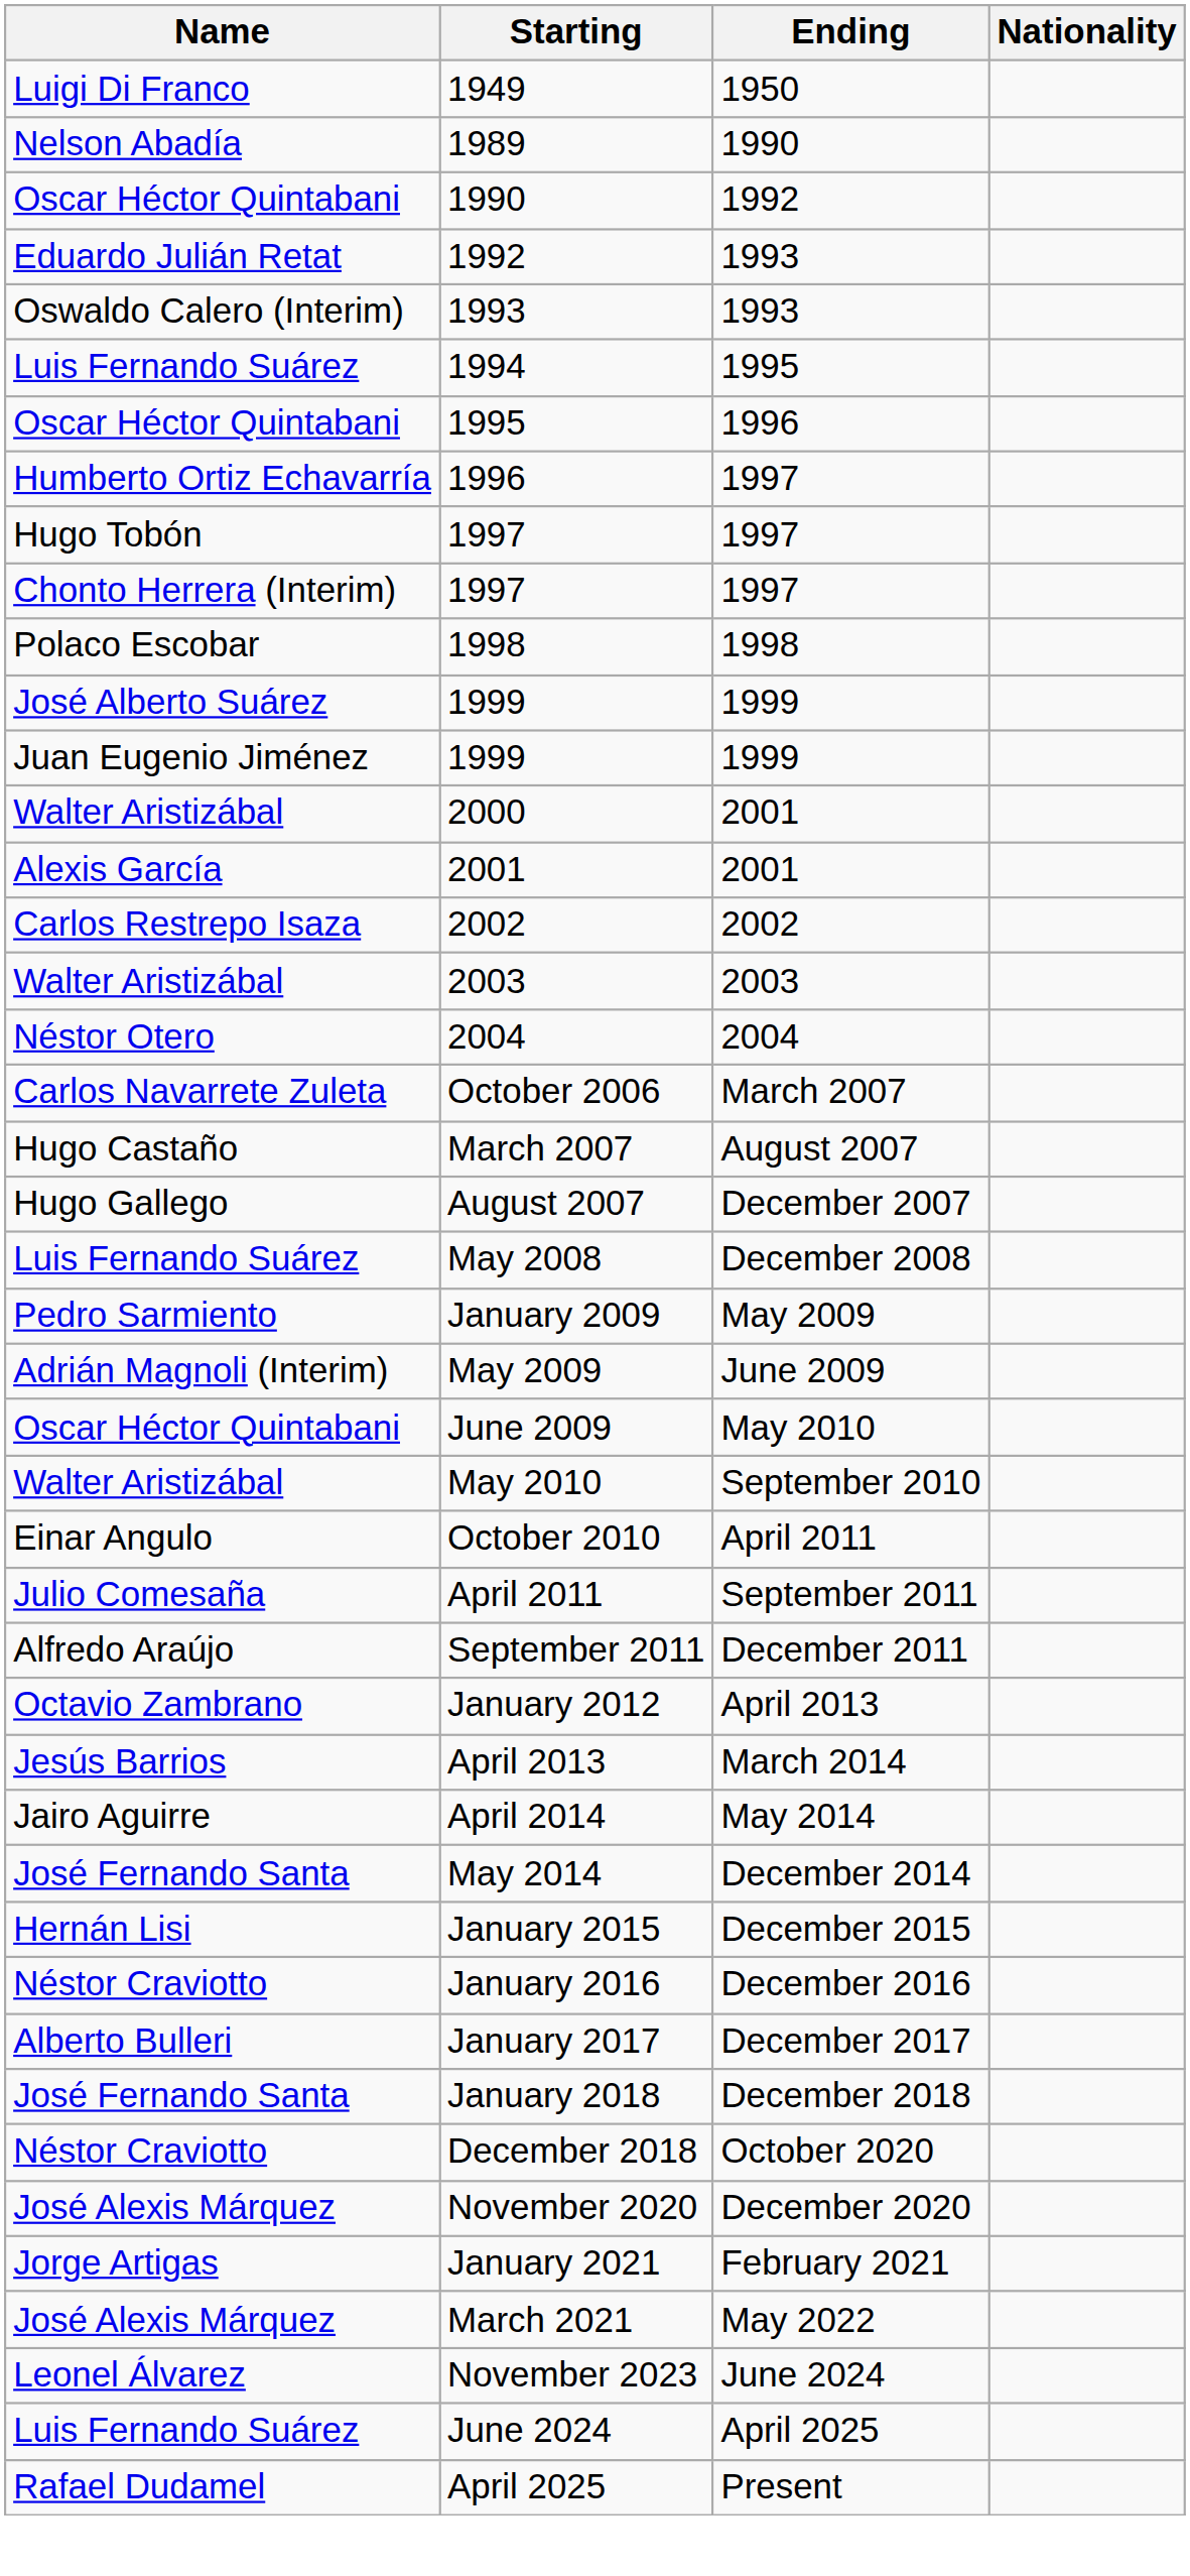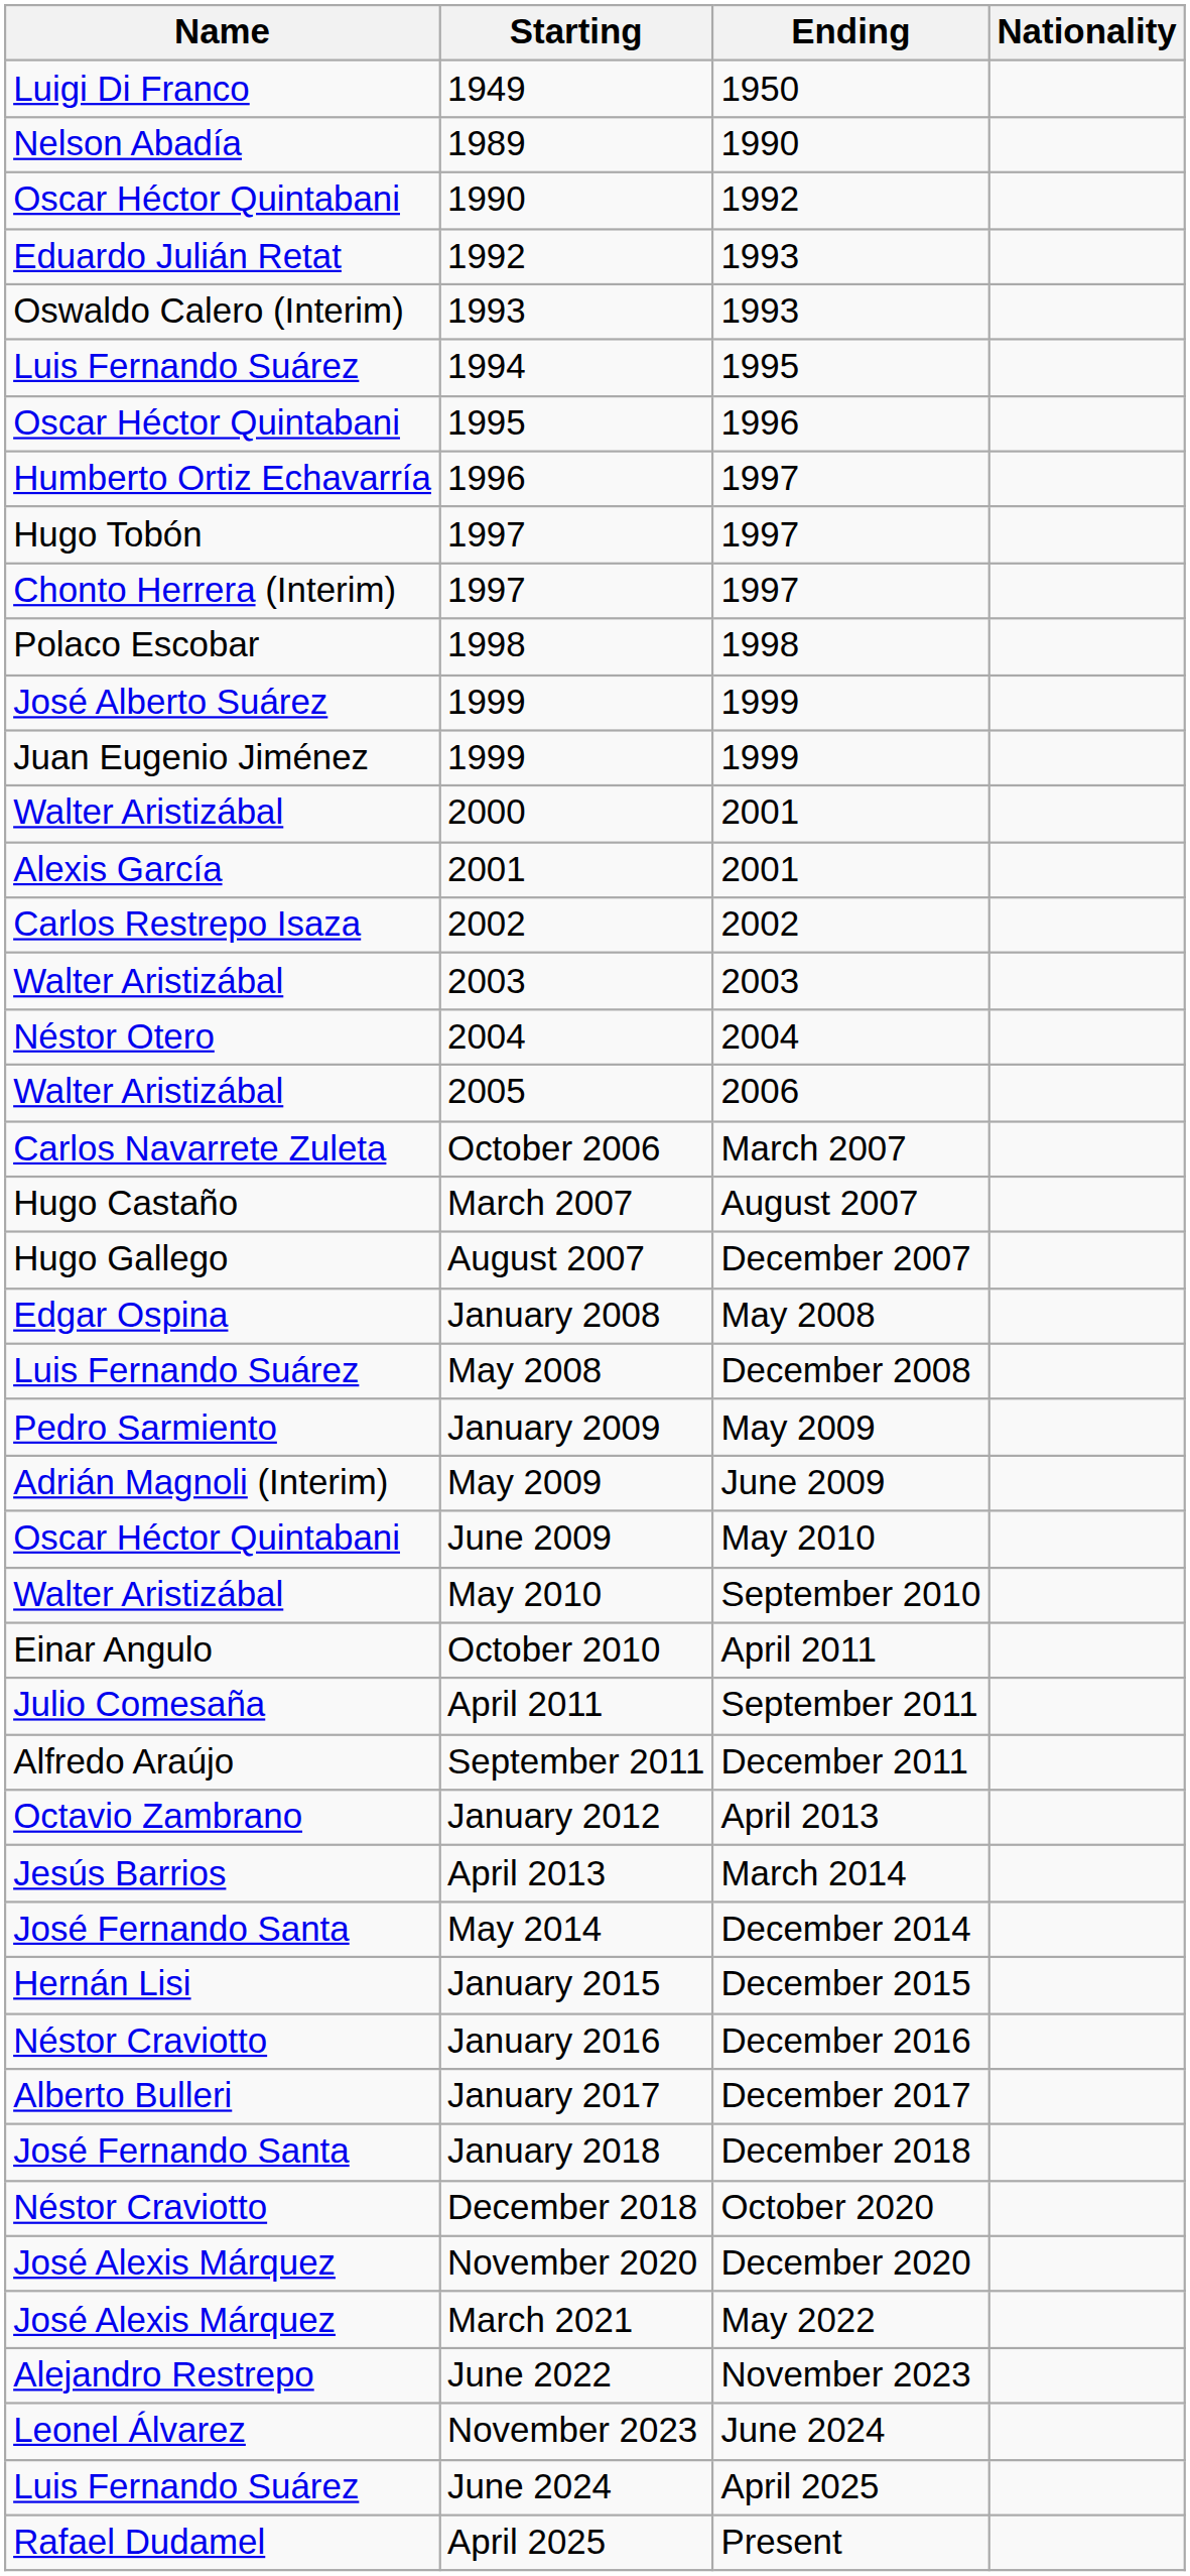 <table class="wikitable">
 <tr>
 <th>Name</th>
 <th>Starting</th>
 <th>Ending</th>
 <th>Nationality</th>
 </tr>
 <tr>
 <td><a href='#'>Luigi Di Franco</a></td>
 <td>1949</td>
 <td>1950</td>
 <td></td>
 </tr>
 <tr>
 <td><a href='#'>Nelson Abadía</a></td>
 <td>1989</td>
 <td>1990</td>
 <td></td>
 </tr>
 <tr>
 <td><a href='#'>Oscar Héctor Quintabani</a></td>
 <td>1990</td>
 <td>1992</td>
 <td><br></td>
 </tr>
 <tr>
 <td><a href='#'>Eduardo Julián Retat</a></td>
 <td>1992</td>
 <td>1993</td>
 <td><br></td>
 </tr>
 <tr>
 <td>Oswaldo Calero (Interim)</td>
 <td>1993</td>
 <td>1993</td>
 <td></td>
 </tr>
 <tr>
 <td><a href='#'>Luis Fernando Suárez</a></td>
 <td>1994</td>
 <td>1995</td>
 <td></td>
 </tr>
 <tr>
 <td><a href='#'>Oscar Héctor Quintabani</a></td>
 <td>1995</td>
 <td>1996</td>
 <td><br></td>
 </tr>
 <tr>
 <td><a href='#'>Humberto Ortiz Echavarría</a></td>
 <td>1996</td>
 <td>1997</td>
 <td></td>
 </tr>
 <tr>
 <td>Hugo Tobón</td>
 <td>1997</td>
 <td>1997</td>
 <td></td>
 </tr>
 <tr>
 <td><a href='#'>Chonto Herrera</a> (Interim)</td>
 <td>1997</td>
 <td>1997</td>
 <td></td>
 </tr>
 <tr>
 <td>Polaco Escobar</td>
 <td>1998</td>
 <td>1998</td>
 <td></td>
 </tr>
 <tr>
 <td><a href='#'>José Alberto Suárez</a></td>
 <td>1999</td>
 <td>1999</td>
 <td></td>
 </tr>
 <tr>
 <td>Juan Eugenio Jiménez</td>
 <td>1999</td>
 <td>1999</td>
 <td></td>
 </tr>
 <tr>
 <td><a href='#'>Walter Aristizábal</a></td>
 <td>2000</td>
 <td>2001</td>
 <td></td>
 </tr>
 <tr>
 <td><a href='#'>Alexis García</a></td>
 <td>2001</td>
 <td>2001</td>
 <td></td>
 </tr>
 <tr>
 <td><a href='#'>Carlos Restrepo Isaza</a></td>
 <td>2002</td>
 <td>2002</td>
 <td></td>
 </tr>
 <tr>
 <td><a href='#'>Walter Aristizábal</a></td>
 <td>2003</td>
 <td>2003</td>
 <td></td>
 </tr>
 <tr>
 <td><a href='#'>Néstor Otero</a></td>
 <td>2004</td>
 <td>2004</td>
 <td></td>
 </tr>
 <tr>
+<td><a href='#'>Walter Aristizábal</a></td>
+<td>2005</td>
+<td>2006</td>
+<td></td>
+</tr>
+<tr>
 <td><a href='#'>Carlos Navarrete Zuleta</a></td>
 <td>October 2006</td>
 <td>March 2007</td>
 <td></td>
 </tr>
 <tr>
 <td>Hugo Castaño</td>
 <td>March 2007</td>
 <td>August 2007</td>
 <td></td>
 </tr>
 <tr>
 <td>Hugo Gallego</td>
 <td>August 2007</td>
 <td>December 2007</td>
+<td></td>
+</tr>
+<tr>
+<td><a href='#'>Edgar Ospina</a></td>
+<td>January 2008</td>
+<td>May 2008</td>
 <td></td>
 </tr>
 <tr>
 <td><a href='#'>Luis Fernando Suárez</a></td>
 <td>May 2008</td>
 <td>December 2008</td>
 <td></td>
 </tr>
 <tr>
 <td><a href='#'>Pedro Sarmiento</a></td>
 <td>January 2009</td>
 <td>May 2009</td>
 <td></td>
 </tr>
 <tr>
 <td><a href='#'>Adrián Magnoli</a> (Interim)</td>
 <td>May 2009</td>
 <td>June 2009</td>
 <td><br></td>
 </tr>
 <tr>
 <td><a href='#'>Oscar Héctor Quintabani</a></td>
 <td>June 2009</td>
 <td>May 2010</td>
 <td><br></td>
 </tr>
 <tr>
 <td><a href='#'>Walter Aristizábal</a></td>
 <td>May 2010</td>
 <td>September 2010</td>
 <td></td>
 </tr>
 <tr>
 <td>Einar Angulo</td>
 <td>October 2010</td>
 <td>April 2011</td>
 <td></td>
 </tr>
 <tr>
 <td><a href='#'>Julio Comesaña</a></td>
 <td>April 2011</td>
 <td>September 2011</td>
 <td></td>
 </tr>
 <tr>
 <td>Alfredo Araújo</td>
 <td>September 2011</td>
 <td>December 2011</td>
 <td></td>
 </tr>
 <tr>
 <td><a href='#'>Octavio Zambrano</a></td>
 <td>January 2012</td>
 <td>April 2013</td>
 <td></td>
 </tr>
 <tr>
 <td><a href='#'>Jesús Barrios</a></td>
 <td>April 2013</td>
 <td>March 2014</td>
 <td></td>
 </tr>
 <tr>
-<td>Jairo Aguirre</td>
-<td>April 2014</td>
-<td>May 2014</td>
-<td></td>
-</tr>
-<tr>
 <td><a href='#'>José Fernando Santa</a></td>
 <td>May 2014</td>
 <td>December 2014</td>
 <td></td>
 </tr>
 <tr>
 <td><a href='#'>Hernán Lisi</a></td>
 <td>January 2015</td>
 <td>December 2015</td>
 <td></td>
 </tr>
 <tr>
 <td><a href='#'>Néstor Craviotto</a></td>
 <td>January 2016</td>
 <td>December 2016</td>
 <td></td>
 </tr>
 <tr>
 <td><a href='#'>Alberto Bulleri</a></td>
 <td>January 2017</td>
 <td>December 2017</td>
 <td></td>
 </tr>
 <tr>
 <td><a href='#'>José Fernando Santa</a></td>
 <td>January 2018</td>
 <td>December 2018</td>
 <td></td>
 </tr>
 <tr>
 <td><a href='#'>Néstor Craviotto</a></td>
 <td>December 2018</td>
 <td>October 2020</td>
 <td></td>
 </tr>
 <tr>
 <td><a href='#'>José Alexis Márquez</a></td>
 <td>November 2020</td>
 <td>December 2020</td>
 <td></td>
 </tr>
 <tr>
-<td><a href='#'>Jorge Artigas</a></td>
-<td>January 2021</td>
-<td>February 2021</td>
+<td><a href='#'>José Alexis Márquez</a></td>
+<td>March 2021</td>
+<td>May 2022</td>
 <td></td>
 </tr>
 <tr>
-<td><a href='#'>José Alexis Márquez</a></td>
-<td>March 2021</td>
-<td>May 2022</td>
+<td><a href='#'>Alejandro Restrepo</a></td>
+<td>June 2022</td>
+<td>November 2023</td>
 <td></td>
 </tr>
 <tr>
 <td><a href='#'>Leonel Álvarez</a></td>
 <td>November 2023</td>
 <td>June 2024</td>
 <td></td>
 </tr>
 <tr>
 <td><a href='#'>Luis Fernando Suárez</a></td>
 <td>June 2024</td>
 <td>April 2025</td>
 <td></td>
 </tr>
 <tr>
 <td><a href='#'>Rafael Dudamel</a></td>
 <td>April 2025</td>
 <td>Present</td>
 <td><br></td>
 </tr>
 </table>
